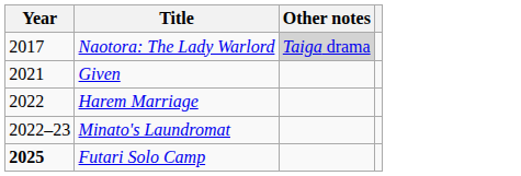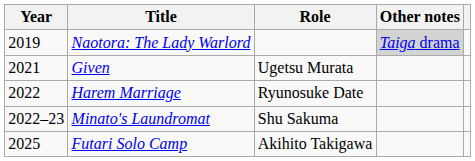 <table class="wikitable">
 <tr>
 <th>Year</th>
 <th>Title</th>
+<th>Role</th>
 <th>Other notes</th>
 <th></th>
 </tr>
 <tr>
-<td>2017</td>
+<td>2019</td>
 <td><em><a href='#'>Naotora: The Lady Warlord</a></em></td>
+<td></td>
 <td style="background: lightgrey;"><a href='#'><em>Taiga</em> drama</a></td>
 <td></td>
 </tr>
 <tr>
 <td>2021</td>
 <td><em><a href='#'>Given</a></em></td>
+<td>Ugetsu Murata</td>
 <td></td>
 <td></td>
 </tr>
 <tr>
 <td>2022</td>
 <td><em><a href='#'>Harem Marriage</a></em></td>
+<td>Ryunosuke Date</td>
 <td></td>
 <td></td>
 </tr>
 <tr>
 <td>2022–23</td>
 <td><em><a href='#'>Minato's Laundromat</a></em></td>
+<td>Shu Sakuma</td>
 <td></td>
 <td></td>
 </tr>
 <tr>
-<td><strong>2025</strong></td>
+<td>2025</td>
 <td><em><a href='#'>Futari Solo Camp</a></em></td>
+<td>Akihito Takigawa</td>
 <td></td>
 <td></td>
 </tr>
 </table>
